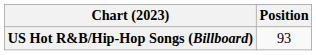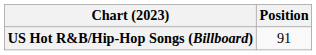 <table class="wikitable plainrowheaders" style="text-align:center">
 <tr>
 <th scope="col">Chart (2023)</th>
 <th scope="col">Position</th>
 </tr>
 <tr>
 <th scope="row">US Hot R&B/Hip-Hop Songs (<em>Billboard</em>)</th>
-<td>93</td>
+<td>91</td>
 </tr>
 </table>
